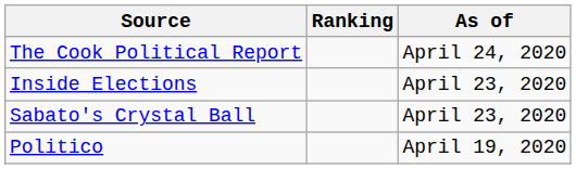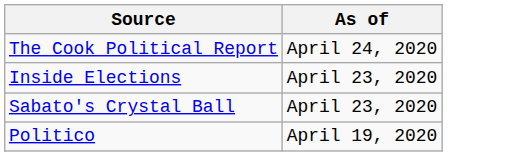 <table class="wikitable" style="text-align:center">
 <tr>
 <th>Source</th>
-<th>Ranking</th>
 <th>As of</th>
 </tr>
 <tr>
 <td align="left"><a href='#'>The Cook Political Report</a></td>
-<td></td>
 <td>April 24, 2020</td>
 </tr>
 <tr>
 <td align="left"><a href='#'>Inside Elections</a></td>
-<td></td>
 <td>April 23, 2020</td>
 </tr>
 <tr>
 <td align="left"><a href='#'>Sabato's Crystal Ball</a></td>
-<td></td>
 <td>April 23, 2020</td>
 </tr>
 <tr>
 <td align="left"><a href='#'>Politico</a></td>
-<td></td>
 <td>April 19, 2020</td>
 </tr>
 </table>
